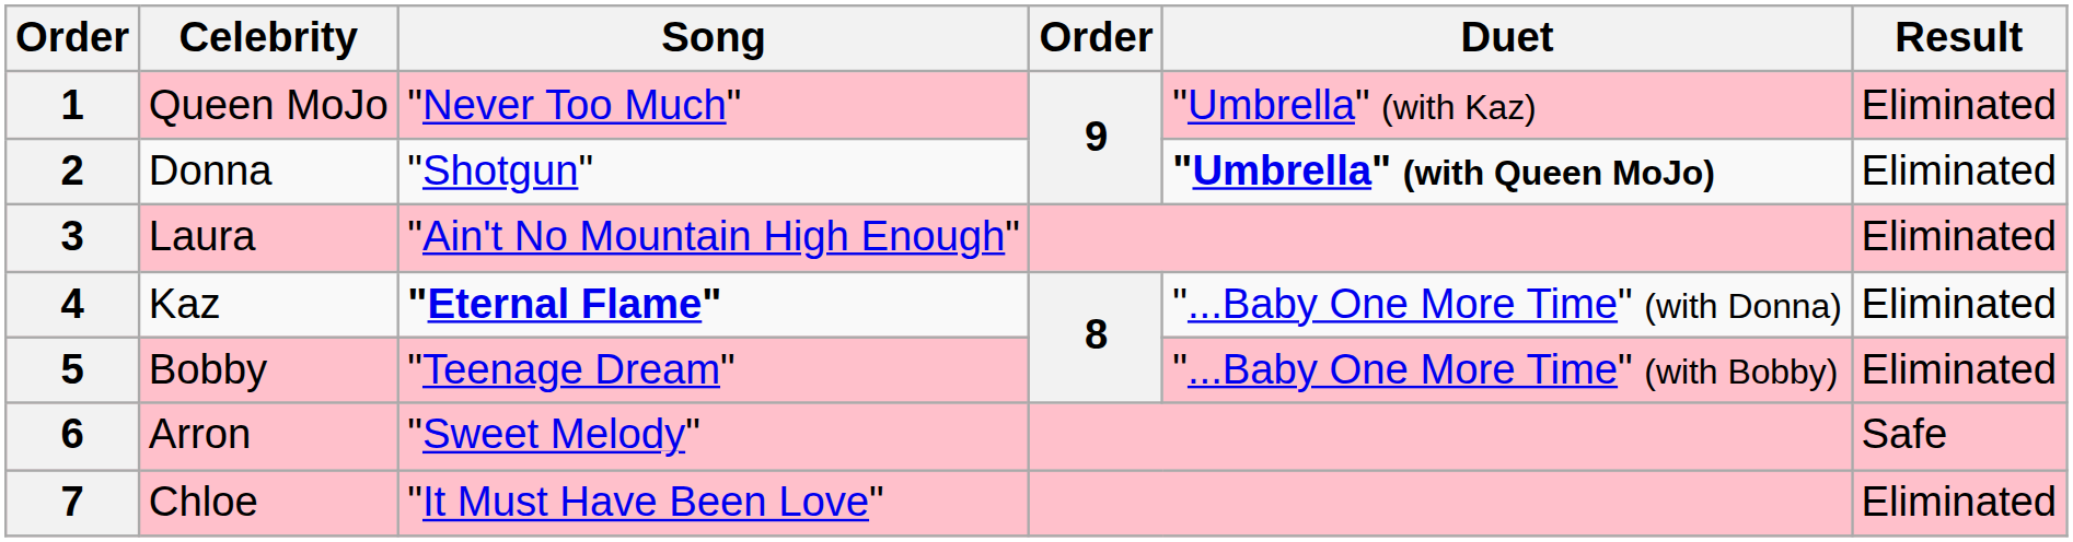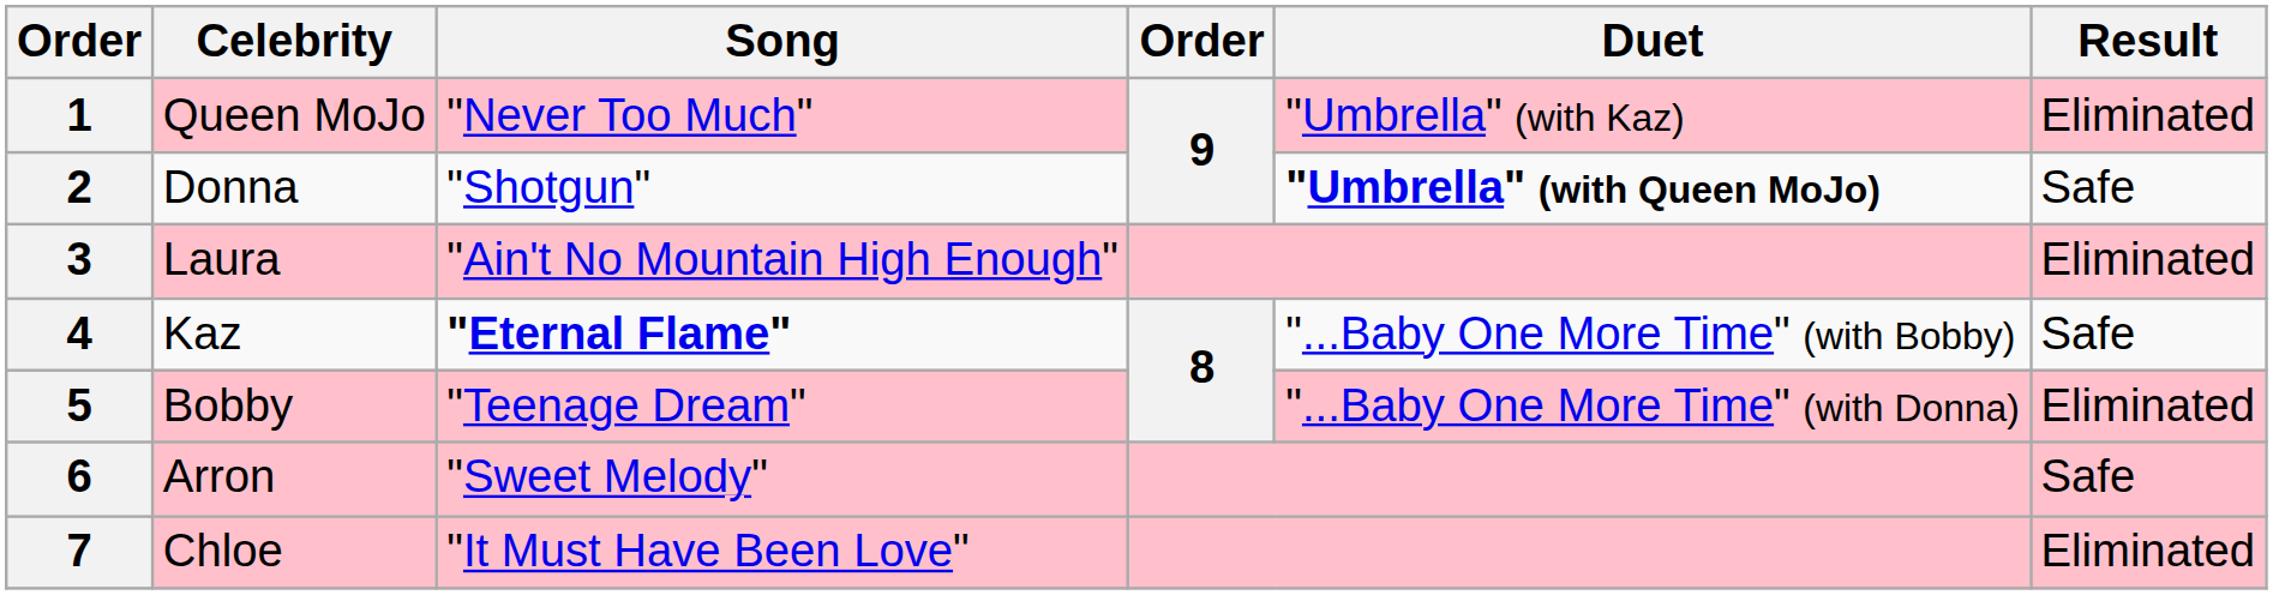 <table class="wikitable sortable collapsed">
 <tr style="text-align:Center; background:#cc;">
 <th>Order</th>
 <th>Celebrity</th>
 <th>Song</th>
 <th>Order</th>
 <th>Duet</th>
 <th>Result</th>
 </tr>
 <tr style="background:pink;">
 <th>1</th>
 <td>Queen MoJo</td>
 <td>"<a href='#'>Never Too Much</a>"</td>
 <th rowspan="2">9</th>
 <td>"<a href='#'>Umbrella</a>" <small>(with Kaz)</small></td>
 <td>Eliminated</td>
 </tr>
 <tr>
 <th>2</th>
 <td>Donna</td>
 <td>"<a href='#'>Shotgun</a>"</td>
 <td><strong>"<a href='#'>Umbrella</a>" <small>(with Queen MoJo)</small></strong></td>
-<td>Eliminated</td>
+<td>Safe</td>
 </tr>
 <tr style="background:pink;">
 <th>3</th>
 <td>Laura</td>
 <td>"<a href='#'>Ain't No Mountain High Enough</a>"</td>
 <td colspan="2"></td>
 <td>Eliminated</td>
 </tr>
 <tr>
 <th>4</th>
 <td>Kaz</td>
 <td><strong>"<a href='#'>Eternal Flame</a>"</strong></td>
 <th rowspan="2">8</th>
-<td>"<a href='#'>...Baby One More Time</a>" <small>(with Donna)</small></td>
-<td>Eliminated</td>
+<td>"<a href='#'>...Baby One More Time</a>" <small>(with Bobby)</small></td>
+<td>Safe</td>
 </tr>
 <tr style="background:pink;">
 <th>5</th>
 <td>Bobby</td>
 <td>"<a href='#'>Teenage Dream</a>"</td>
-<td>"<a href='#'>...Baby One More Time</a>" <small>(with Bobby)</small></td>
+<td>"<a href='#'>...Baby One More Time</a>" <small>(with Donna)</small></td>
 <td>Eliminated</td>
 </tr>
 <tr style="background:pink;">
 <th>6</th>
 <td>Arron</td>
 <td>"<a href='#'>Sweet Melody</a>"</td>
 <td colspan="2"></td>
 <td>Safe</td>
 </tr>
 <tr style="background:pink;">
 <th>7</th>
 <td>Chloe</td>
 <td>"<a href='#'>It Must Have Been Love</a>"</td>
 <td colspan="2"></td>
 <td>Eliminated</td>
 </tr>
 </table>
